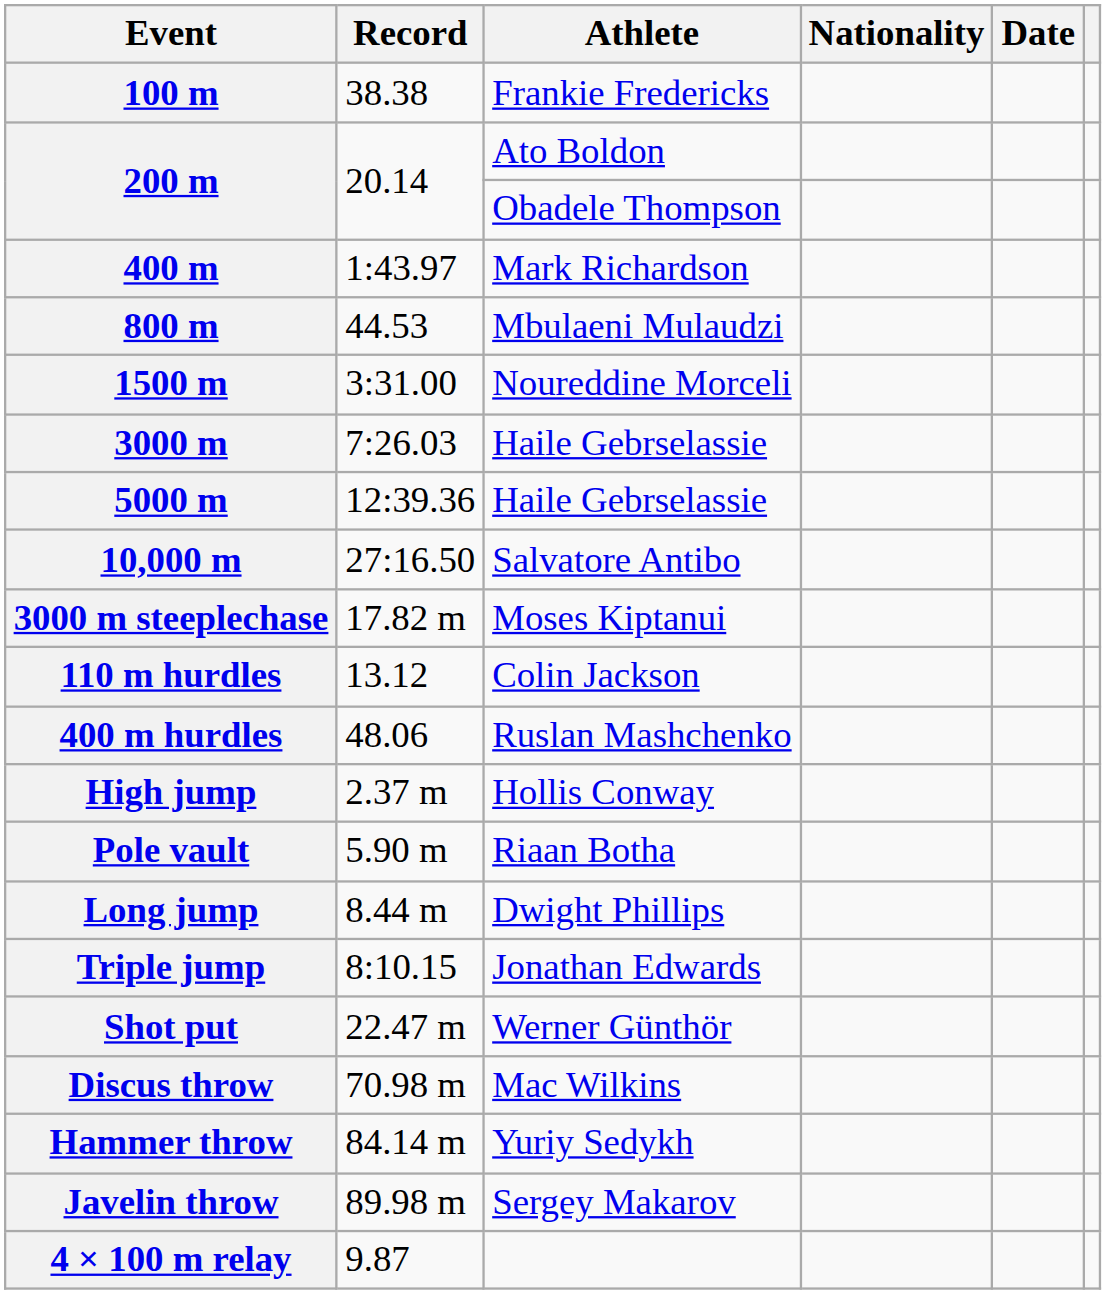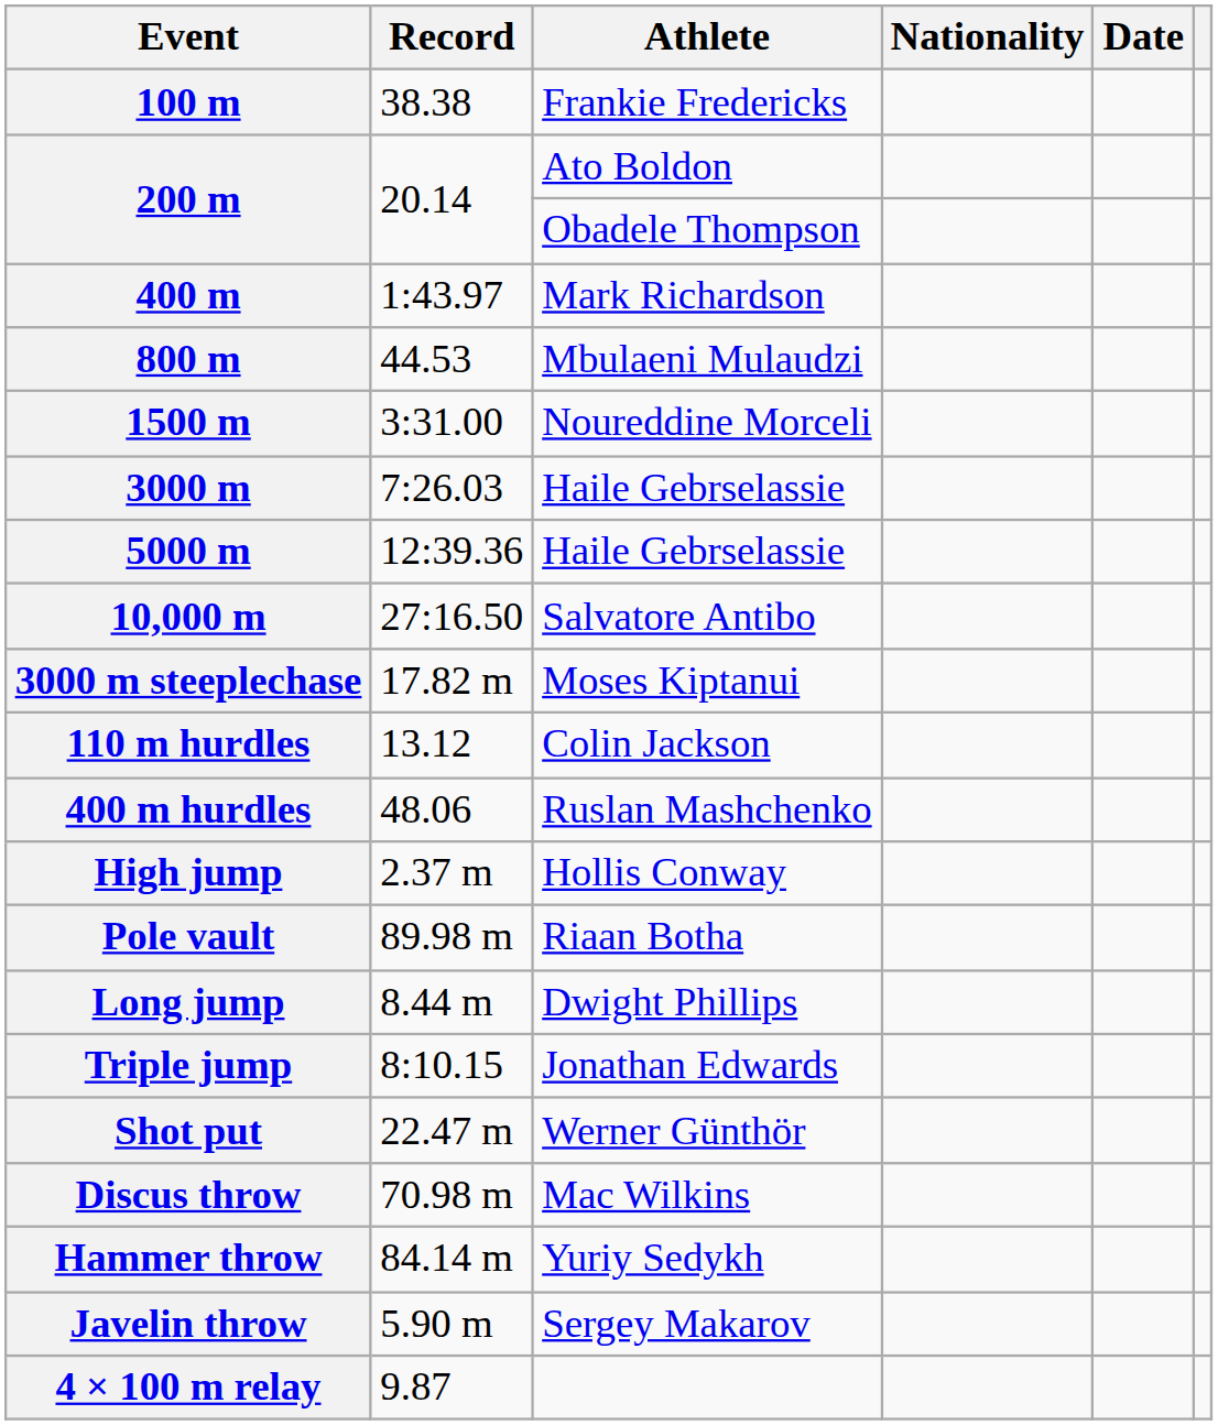 <table class="wikitable plainrowheaders">
 <tr>
 <th scope="col">Event</th>
 <th scope="col">Record</th>
 <th scope="col">Athlete</th>
 <th scope="col">Nationality</th>
 <th scope="col">Date</th>
 <th scope="col"></th>
 </tr>
 <tr>
 <th scope="row"><a href='#'>100 m</a></th>
 <td>38.38</td>
 <td><a href='#'>Frankie Fredericks</a></td>
 <td></td>
 <td></td>
 <td></td>
 </tr>
 <tr>
 <th scope="rowgroup" rowspan="2"><a href='#'>200 m</a></th>
 <td rowspan="2">20.14</td>
 <td><a href='#'>Ato Boldon</a></td>
 <td></td>
 <td></td>
 <td></td>
 </tr>
 <tr>
 <td><a href='#'>Obadele Thompson</a></td>
 <td></td>
 <td></td>
 <td></td>
 </tr>
 <tr>
 <th scope="row"><a href='#'>400 m</a></th>
 <td>1:43.97</td>
 <td><a href='#'>Mark Richardson</a></td>
 <td></td>
 <td></td>
 <td></td>
 </tr>
 <tr>
 <th scope="row"><a href='#'>800 m</a></th>
 <td>44.53</td>
 <td><a href='#'>Mbulaeni Mulaudzi</a></td>
 <td></td>
 <td></td>
 <td></td>
 </tr>
 <tr>
 <th scope="row"><a href='#'>1500 m</a></th>
 <td>3:31.00</td>
 <td><a href='#'>Noureddine Morceli</a></td>
 <td></td>
 <td></td>
 <td></td>
 </tr>
 <tr>
 <th scope="row"><a href='#'>3000 m</a></th>
 <td>7:26.03</td>
 <td><a href='#'>Haile Gebrselassie</a></td>
 <td></td>
 <td></td>
 <td></td>
 </tr>
 <tr>
 <th scope="row"><a href='#'>5000 m</a></th>
 <td>12:39.36</td>
 <td><a href='#'>Haile Gebrselassie</a></td>
 <td></td>
 <td></td>
 <td></td>
 </tr>
 <tr>
 <th scope="row"><a href='#'>10,000 m</a></th>
 <td>27:16.50</td>
 <td><a href='#'>Salvatore Antibo</a></td>
 <td></td>
 <td></td>
 <td></td>
 </tr>
 <tr>
 <th scope="row"><a href='#'>3000 m steeplechase</a></th>
 <td>17.82 m</td>
 <td><a href='#'>Moses Kiptanui</a></td>
 <td></td>
 <td></td>
 <td></td>
 </tr>
 <tr>
 <th scope="row"><a href='#'>110 m hurdles</a></th>
 <td>13.12</td>
 <td><a href='#'>Colin Jackson</a></td>
 <td></td>
 <td></td>
 <td></td>
 </tr>
 <tr>
 <th scope="row"><a href='#'>400 m hurdles</a></th>
 <td>48.06</td>
 <td><a href='#'>Ruslan Mashchenko</a></td>
 <td></td>
 <td></td>
 <td></td>
 </tr>
 <tr>
 <th scope="row"><a href='#'>High jump</a></th>
 <td>2.37 m</td>
 <td><a href='#'>Hollis Conway</a></td>
 <td></td>
 <td></td>
 <td></td>
 </tr>
 <tr>
 <th scope="row"><a href='#'>Pole vault</a></th>
-<td>5.90 m</td>
+<td>89.98 m</td>
 <td><a href='#'>Riaan Botha</a></td>
 <td></td>
 <td></td>
 <td></td>
 </tr>
 <tr>
 <th scope="row"><a href='#'>Long jump</a></th>
 <td>8.44 m</td>
 <td><a href='#'>Dwight Phillips</a></td>
 <td></td>
 <td></td>
 <td></td>
 </tr>
 <tr>
 <th scope="row"><a href='#'>Triple jump</a></th>
 <td>8:10.15</td>
 <td><a href='#'>Jonathan Edwards</a></td>
 <td></td>
 <td></td>
 <td></td>
 </tr>
 <tr>
 <th scope="row"><a href='#'>Shot put</a></th>
 <td>22.47 m</td>
 <td><a href='#'>Werner Günthör</a></td>
 <td></td>
 <td></td>
 <td></td>
 </tr>
 <tr>
 <th scope="row"><a href='#'>Discus throw</a></th>
 <td>70.98 m</td>
 <td><a href='#'>Mac Wilkins</a></td>
 <td></td>
 <td></td>
 <td></td>
 </tr>
 <tr>
 <th scope="row"><a href='#'>Hammer throw</a></th>
 <td>84.14 m</td>
 <td><a href='#'>Yuriy Sedykh</a></td>
 <td></td>
 <td></td>
 <td></td>
 </tr>
 <tr>
 <th scope="row"><a href='#'>Javelin throw</a></th>
-<td>89.98 m</td>
+<td>5.90 m</td>
 <td><a href='#'>Sergey Makarov</a></td>
 <td></td>
 <td></td>
 <td></td>
 </tr>
 <tr>
 <th scope="row"><a href='#'>4 × 100 m relay</a></th>
 <td>9.87</td>
 <td></td>
 <td></td>
 <td></td>
 <td></td>
 </tr>
 </table>
